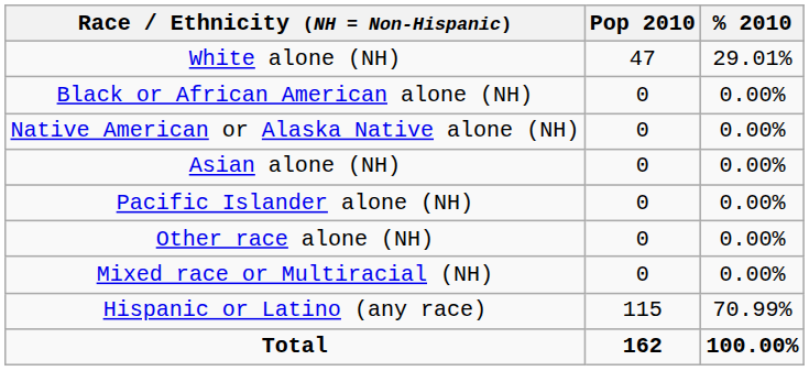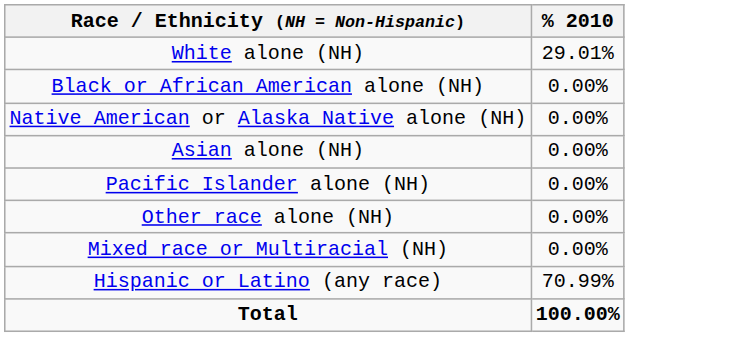 <table class="wikitable" style="text-align:center;">
 <tr>
 <th>Race / Ethnicity <small>(<em>NH = Non-Hispanic</em>)</small></th>
-<th>Pop 2010</th>
 <th>% 2010</th>
 </tr>
 <tr>
 <td><a href='#'>White</a> alone (NH)</td>
-<td>47</td>
 <td>29.01%</td>
 </tr>
 <tr>
 <td><a href='#'>Black or African American</a> alone (NH)</td>
-<td>0</td>
 <td>0.00%</td>
 </tr>
 <tr>
 <td><a href='#'>Native American</a> or <a href='#'>Alaska Native</a> alone (NH)</td>
-<td>0</td>
 <td>0.00%</td>
 </tr>
 <tr>
 <td><a href='#'>Asian</a> alone (NH)</td>
-<td>0</td>
 <td>0.00%</td>
 </tr>
 <tr>
 <td><a href='#'>Pacific Islander</a> alone (NH)</td>
-<td>0</td>
 <td>0.00%</td>
 </tr>
 <tr>
 <td><a href='#'>Other race</a> alone (NH)</td>
-<td>0</td>
 <td>0.00%</td>
 </tr>
 <tr>
 <td><a href='#'>Mixed race or Multiracial</a> (NH)</td>
-<td>0</td>
 <td>0.00%</td>
 </tr>
 <tr>
 <td><a href='#'>Hispanic or Latino</a> (any race)</td>
-<td>115</td>
 <td>70.99%</td>
 </tr>
 <tr>
 <td><strong>Total</strong></td>
-<td><strong>162</strong></td>
 <td><strong>100.00%</strong></td>
 </tr>
 </table>
